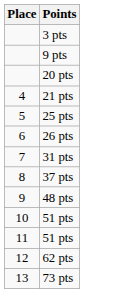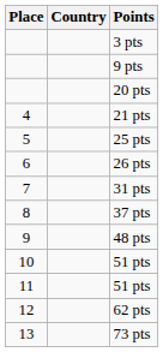 <table class=wikitable>
 <tr>
 <th>Place</th>
+<th>Country</th>
 <th>Points</th>
 </tr>
 <tr>
 <td align=center></td>
+<td></td>
 <td>3 pts</td>
 </tr>
 <tr>
 <td align=center></td>
+<td></td>
 <td>9 pts</td>
 </tr>
 <tr>
 <td align=center></td>
+<td></td>
 <td>20 pts</td>
 </tr>
 <tr>
 <td align=center>4</td>
+<td></td>
 <td>21 pts</td>
 </tr>
 <tr>
 <td align=center>5</td>
+<td></td>
 <td>25 pts</td>
 </tr>
 <tr>
 <td align=center>6</td>
+<td></td>
 <td>26 pts</td>
 </tr>
 <tr>
 <td align=center>7</td>
+<td></td>
 <td>31 pts</td>
 </tr>
 <tr>
 <td align=center>8</td>
+<td></td>
 <td>37 pts</td>
 </tr>
 <tr>
 <td align=center>9</td>
+<td></td>
 <td>48 pts</td>
 </tr>
 <tr>
 <td align=center>10</td>
+<td></td>
 <td>51 pts</td>
 </tr>
 <tr>
 <td align=center>11</td>
+<td></td>
 <td>51 pts</td>
 </tr>
 <tr>
 <td align=center>12</td>
+<td></td>
 <td>62 pts</td>
 </tr>
 <tr>
 <td align=center>13</td>
+<td></td>
 <td>73 pts</td>
 </tr>
 </table>
